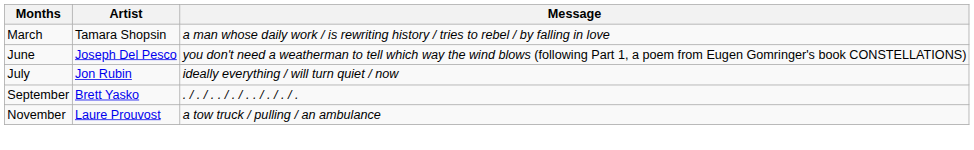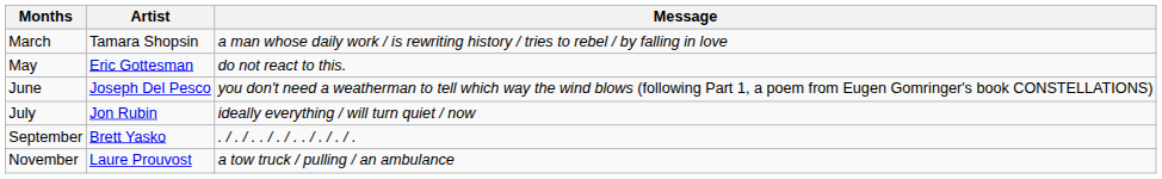 <table class="wikitable">
 <tr>
 <th>Months</th>
 <th>Artist</th>
 <th>Message</th>
 </tr>
 <tr>
 <td>March</td>
 <td>Tamara Shopsin</td>
 <td><em>a man whose daily work / is rewriting history / tries to rebel / by falling in love</em></td>
+</tr>
+<tr>
+<td>May</td>
+<td><a href='#'>Eric Gottesman</a></td>
+<td><em>do not react to this.</em></td>
 </tr>
 <tr>
 <td>June</td>
 <td><a href='#'>Joseph Del Pesco</a></td>
 <td><em>you don't need a weatherman to tell which way the wind blows</em> (following Part 1, a poem from Eugen Gomringer's book CONSTELLATIONS)</td>
 </tr>
 <tr>
 <td>July</td>
 <td><a href='#'>Jon Rubin</a></td>
 <td><em>ideally everything / will turn quiet / now</em></td>
 </tr>
 <tr>
 <td>September</td>
 <td><a href='#'>Brett Yasko</a></td>
 <td><em>. / . / . . / . / . . / .  / . / .</em></td>
 </tr>
 <tr>
 <td>November</td>
 <td><a href='#'>Laure Prouvost</a></td>
 <td><em>a tow truck / pulling / an ambulance</em></td>
 </tr>
 </table>
